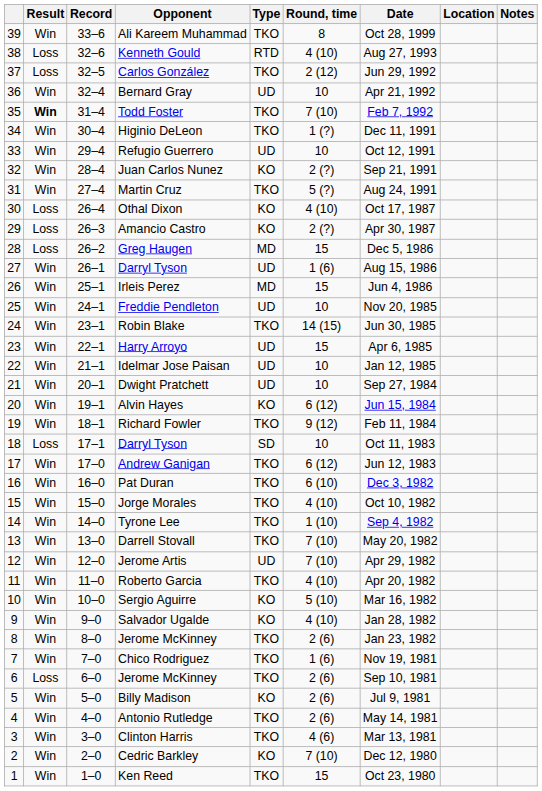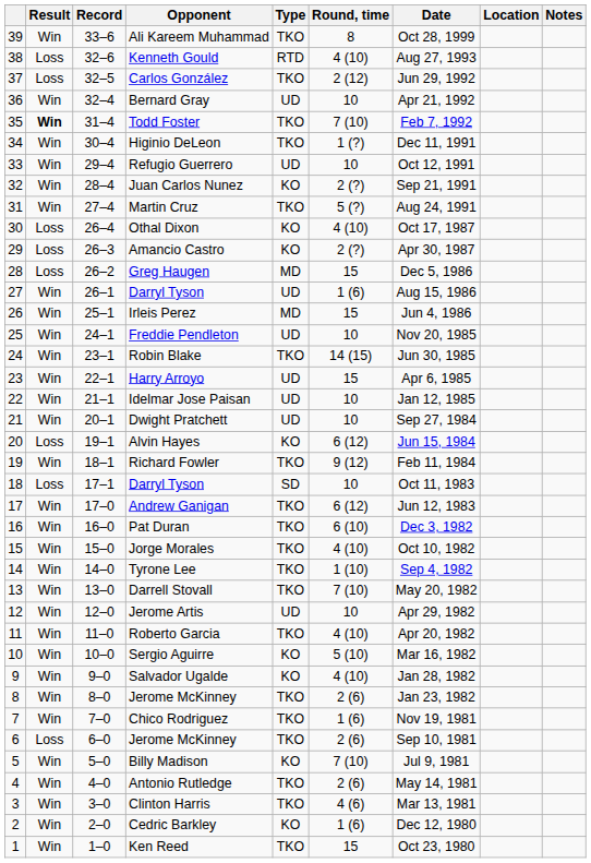 <table class=wikitable style=text-align:center>
 <tr>
 <th></th>
 <th>Result</th>
 <th>Record</th>
 <th>Opponent</th>
 <th>Type</th>
 <th>Round, time</th>
 <th>Date</th>
 <th>Location</th>
 <th>Notes</th>
 </tr>
 <tr>
 <td>39</td>
 <td>Win</td>
 <td>33–6</td>
 <td align=left>Ali Kareem Muhammad</td>
 <td>TKO</td>
 <td>8</td>
 <td>Oct 28, 1999</td>
 <td align=left></td>
 <td align=left></td>
 </tr>
 <tr>
 <td>38</td>
 <td>Loss</td>
 <td>32–6</td>
 <td align=left><a href='#'>Kenneth Gould</a></td>
 <td>RTD</td>
 <td>4 (10)</td>
 <td>Aug 27, 1993</td>
 <td align=left></td>
 <td align=left></td>
 </tr>
 <tr>
 <td>37</td>
 <td>Loss</td>
 <td>32–5</td>
 <td align=left><a href='#'>Carlos González</a></td>
 <td>TKO</td>
 <td>2 (12)</td>
 <td>Jun 29, 1992</td>
 <td align=left></td>
 <td align=left></td>
 </tr>
 <tr>
 <td>36</td>
 <td>Win</td>
 <td>32–4</td>
 <td align=left>Bernard Gray</td>
 <td>UD</td>
 <td>10</td>
 <td>Apr 21, 1992</td>
 <td align=left></td>
 <td align=left></td>
 </tr>
 <tr>
 <td>35</td>
 <td><strong>Win</strong></td>
 <td>31–4</td>
 <td align=left><a href='#'>Todd Foster</a></td>
 <td>TKO</td>
 <td>7 (10)</td>
 <td><a href='#'>Feb 7, 1992</a></td>
 <td align=left></td>
 <td align=left></td>
 </tr>
 <tr>
 <td>34</td>
 <td>Win</td>
 <td>30–4</td>
 <td align=left>Higinio DeLeon</td>
 <td>TKO</td>
 <td>1 (?)</td>
 <td>Dec 11, 1991</td>
 <td align=left></td>
 <td align=left></td>
 </tr>
 <tr>
 <td>33</td>
 <td>Win</td>
 <td>29–4</td>
 <td align=left>Refugio Guerrero</td>
 <td>UD</td>
 <td>10</td>
 <td>Oct 12, 1991</td>
 <td align=left></td>
 <td align=left></td>
 </tr>
 <tr>
 <td>32</td>
 <td>Win</td>
 <td>28–4</td>
 <td align=left>Juan Carlos Nunez</td>
 <td>KO</td>
 <td>2 (?)</td>
 <td>Sep 21, 1991</td>
 <td align=left></td>
 <td align=left></td>
 </tr>
 <tr>
 <td>31</td>
 <td>Win</td>
 <td>27–4</td>
 <td align=left>Martin Cruz</td>
 <td>TKO</td>
 <td>5 (?)</td>
 <td>Aug 24, 1991</td>
 <td align=left></td>
 <td align=left></td>
 </tr>
 <tr>
 <td>30</td>
 <td>Loss</td>
 <td>26–4</td>
 <td align=left>Othal Dixon</td>
 <td>KO</td>
 <td>4 (10)</td>
 <td>Oct 17, 1987</td>
 <td align=left></td>
 <td align=left></td>
 </tr>
 <tr>
 <td>29</td>
 <td>Loss</td>
 <td>26–3</td>
 <td align=left>Amancio Castro</td>
 <td>KO</td>
 <td>2 (?)</td>
 <td>Apr 30, 1987</td>
 <td align=left></td>
 <td align=left></td>
 </tr>
 <tr>
 <td>28</td>
 <td>Loss</td>
 <td>26–2</td>
 <td align=left><a href='#'>Greg Haugen</a></td>
 <td>MD</td>
 <td>15</td>
 <td>Dec 5, 1986</td>
 <td align=left></td>
 <td align=left></td>
 </tr>
 <tr>
 <td>27</td>
 <td>Win</td>
 <td>26–1</td>
 <td align=left><a href='#'>Darryl Tyson</a></td>
 <td>UD</td>
 <td>1 (6)</td>
 <td>Aug 15, 1986</td>
 <td align=left></td>
 <td align=left></td>
 </tr>
 <tr>
 <td>26</td>
 <td>Win</td>
 <td>25–1</td>
 <td align=left>Irleis Perez</td>
 <td>MD</td>
 <td>15</td>
 <td>Jun 4, 1986</td>
 <td align=left></td>
 <td align=left></td>
 </tr>
 <tr>
 <td>25</td>
 <td>Win</td>
 <td>24–1</td>
 <td align=left><a href='#'>Freddie Pendleton</a></td>
 <td>UD</td>
 <td>10</td>
 <td>Nov 20, 1985</td>
 <td align=left></td>
 <td align=left></td>
 </tr>
 <tr>
 <td>24</td>
 <td>Win</td>
 <td>23–1</td>
 <td align=left>Robin Blake</td>
 <td>TKO</td>
 <td>14 (15)</td>
 <td>Jun 30, 1985</td>
 <td align=left></td>
 <td align=left></td>
 </tr>
 <tr>
 <td>23</td>
 <td>Win</td>
 <td>22–1</td>
 <td align=left><a href='#'>Harry Arroyo</a></td>
 <td>UD</td>
 <td>15</td>
 <td>Apr 6, 1985</td>
 <td align=left></td>
 <td align=left></td>
 </tr>
 <tr>
 <td>22</td>
 <td>Win</td>
 <td>21–1</td>
 <td align=left>Idelmar Jose Paisan</td>
 <td>UD</td>
 <td>10</td>
 <td>Jan 12, 1985</td>
 <td align=left></td>
 <td align=left></td>
 </tr>
 <tr>
 <td>21</td>
 <td>Win</td>
 <td>20–1</td>
 <td align=left>Dwight Pratchett</td>
 <td>UD</td>
 <td>10</td>
 <td>Sep 27, 1984</td>
 <td align=left></td>
 <td align=left></td>
 </tr>
 <tr>
 <td>20</td>
-<td>Win</td>
+<td>Loss</td>
 <td>19–1</td>
 <td align=left>Alvin Hayes</td>
 <td>KO</td>
 <td>6 (12)</td>
 <td><a href='#'>Jun 15, 1984</a></td>
 <td align=left></td>
 <td align=left></td>
 </tr>
 <tr>
 <td>19</td>
 <td>Win</td>
 <td>18–1</td>
 <td align=left>Richard Fowler</td>
 <td>TKO</td>
 <td>9 (12)</td>
 <td>Feb 11, 1984</td>
 <td align=left></td>
 <td align=left></td>
 </tr>
 <tr>
 <td>18</td>
 <td>Loss</td>
 <td>17–1</td>
 <td align=left><a href='#'>Darryl Tyson</a></td>
 <td>SD</td>
 <td>10</td>
 <td>Oct 11, 1983</td>
 <td align=left></td>
 <td align=left></td>
 </tr>
 <tr>
 <td>17</td>
 <td>Win</td>
 <td>17–0</td>
 <td align=left><a href='#'>Andrew Ganigan</a></td>
 <td>TKO</td>
 <td>6 (12)</td>
 <td>Jun 12, 1983</td>
 <td align=left></td>
 <td align=left></td>
 </tr>
 <tr>
 <td>16</td>
 <td>Win</td>
 <td>16–0</td>
 <td align=left>Pat Duran</td>
 <td>TKO</td>
 <td>6 (10)</td>
 <td><a href='#'>Dec 3, 1982</a></td>
 <td align=left></td>
 <td align=left></td>
 </tr>
 <tr>
 <td>15</td>
 <td>Win</td>
 <td>15–0</td>
 <td align=left>Jorge Morales</td>
 <td>TKO</td>
 <td>4 (10)</td>
 <td>Oct 10, 1982</td>
 <td align=left></td>
 <td align=left></td>
 </tr>
 <tr>
 <td>14</td>
 <td>Win</td>
 <td>14–0</td>
 <td align=left>Tyrone Lee</td>
 <td>TKO</td>
 <td>1 (10)</td>
 <td><a href='#'>Sep 4, 1982</a></td>
 <td align=left></td>
 <td align=left></td>
 </tr>
 <tr>
 <td>13</td>
 <td>Win</td>
 <td>13–0</td>
 <td align=left>Darrell Stovall</td>
 <td>TKO</td>
 <td>7 (10)</td>
 <td>May 20, 1982</td>
 <td align=left></td>
 <td align=left></td>
 </tr>
 <tr>
 <td>12</td>
 <td>Win</td>
 <td>12–0</td>
 <td align=left>Jerome Artis</td>
 <td>UD</td>
-<td>7 (10)</td>
+<td>10</td>
 <td>Apr 29, 1982</td>
 <td align=left></td>
 <td align=left></td>
 </tr>
 <tr>
 <td>11</td>
 <td>Win</td>
 <td>11–0</td>
 <td align=left>Roberto Garcia</td>
 <td>TKO</td>
 <td>4 (10)</td>
 <td>Apr 20, 1982</td>
 <td align=left></td>
 <td align=left></td>
 </tr>
 <tr>
 <td>10</td>
 <td>Win</td>
 <td>10–0</td>
 <td align=left>Sergio Aguirre</td>
 <td>KO</td>
 <td>5 (10)</td>
 <td>Mar 16, 1982</td>
 <td align=left></td>
 <td align=left></td>
 </tr>
 <tr>
 <td>9</td>
 <td>Win</td>
 <td>9–0</td>
 <td align=left>Salvador Ugalde</td>
 <td>KO</td>
 <td>4 (10)</td>
 <td>Jan 28, 1982</td>
 <td align=left></td>
 <td align=left></td>
 </tr>
 <tr>
 <td>8</td>
 <td>Win</td>
 <td>8–0</td>
 <td align=left>Jerome McKinney</td>
 <td>TKO</td>
 <td>2 (6)</td>
 <td>Jan 23, 1982</td>
 <td align=left></td>
 <td align=left></td>
 </tr>
 <tr>
 <td>7</td>
 <td>Win</td>
 <td>7–0</td>
 <td align=left>Chico Rodriguez</td>
 <td>TKO</td>
 <td>1 (6)</td>
 <td>Nov 19, 1981</td>
 <td align=left></td>
 <td align=left></td>
 </tr>
 <tr>
 <td>6</td>
 <td>Loss</td>
 <td>6–0</td>
 <td align=left>Jerome McKinney</td>
 <td>TKO</td>
 <td>2 (6)</td>
 <td>Sep 10, 1981</td>
 <td align=left></td>
 <td align=left></td>
 </tr>
 <tr>
 <td>5</td>
 <td>Win</td>
 <td>5–0</td>
 <td align=left>Billy Madison</td>
 <td>KO</td>
-<td>2 (6)</td>
+<td>7 (10)</td>
 <td>Jul 9, 1981</td>
 <td align=left></td>
 <td align=left></td>
 </tr>
 <tr>
 <td>4</td>
 <td>Win</td>
 <td>4–0</td>
 <td align=left>Antonio Rutledge</td>
 <td>TKO</td>
 <td>2 (6)</td>
 <td>May 14, 1981</td>
 <td align=left></td>
 <td align=left></td>
 </tr>
 <tr>
 <td>3</td>
 <td>Win</td>
 <td>3–0</td>
 <td align=left>Clinton Harris</td>
 <td>TKO</td>
 <td>4 (6)</td>
 <td>Mar 13, 1981</td>
 <td align=left></td>
 <td align=left></td>
 </tr>
 <tr>
 <td>2</td>
 <td>Win</td>
 <td>2–0</td>
 <td align=left>Cedric Barkley</td>
 <td>KO</td>
-<td>7 (10)</td>
+<td>1 (6)</td>
 <td>Dec 12, 1980</td>
 <td align=left></td>
 <td align=left></td>
 </tr>
 <tr>
 <td>1</td>
 <td>Win</td>
 <td>1–0</td>
 <td align=left>Ken Reed</td>
 <td>TKO</td>
 <td>15</td>
 <td>Oct 23, 1980</td>
 <td align=left></td>
 <td align=left></td>
 </tr>
 </table>
